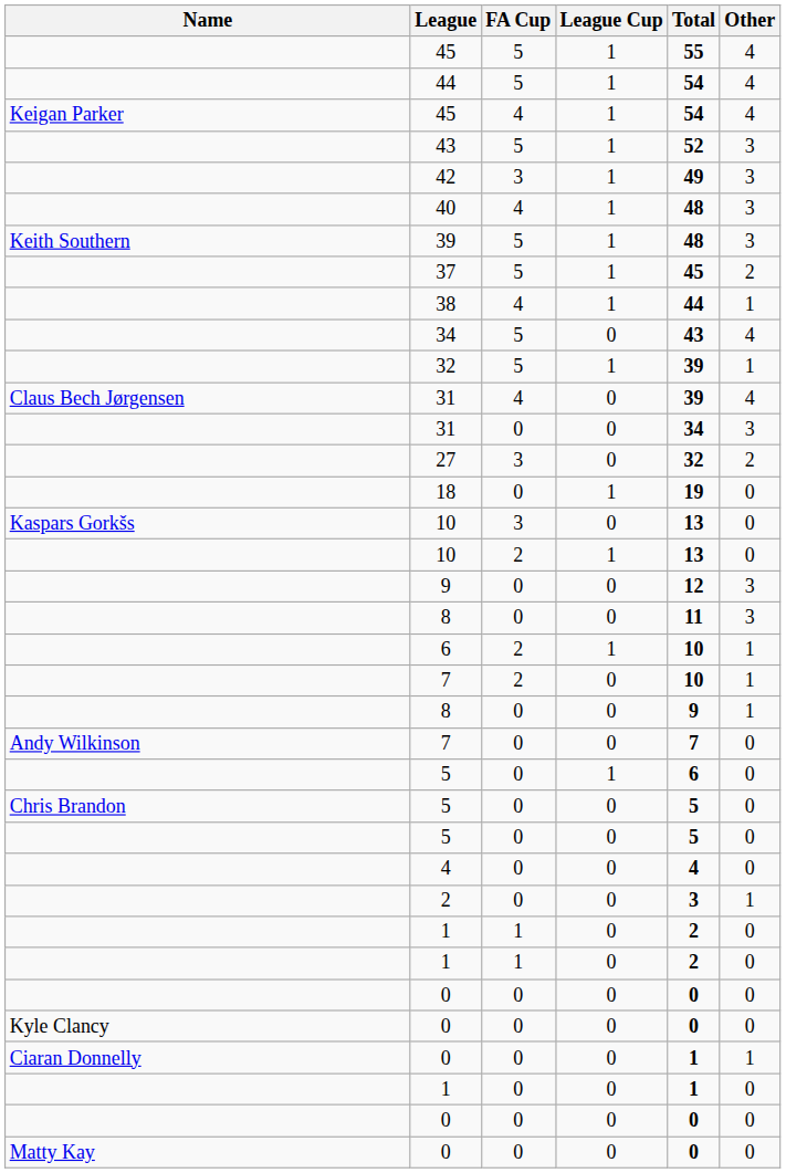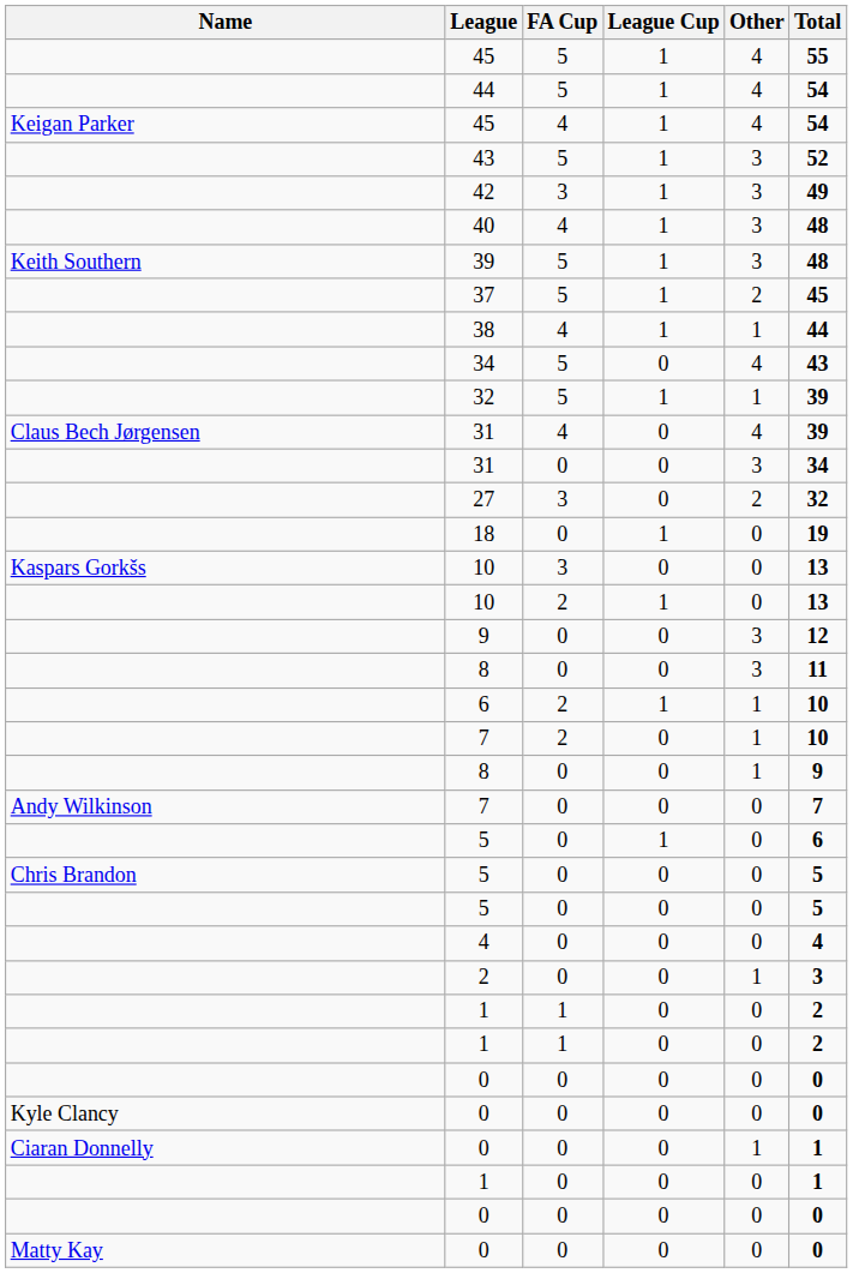 <table class="wikitable sortable" style="text-align: center;">
 <tr>
 <th style="width:20em">Name</th>
 <th>League</th>
 <th>FA Cup</th>
 <th>League Cup</th>
+<th>Other</th>
 <th>Total</th>
-<th>Other</th>
 </tr>
 <tr>
 <td align="left"></td>
 <td>45</td>
 <td>5</td>
 <td>1</td>
+<td>4</td>
 <td><strong>55</strong></td>
-<td>4</td>
 </tr>
 <tr>
 <td align="left"></td>
 <td>44</td>
 <td>5</td>
 <td>1</td>
+<td>4</td>
 <td><strong>54</strong></td>
-<td>4</td>
 </tr>
 <tr>
 <td align="left"><a href='#'>Keigan Parker</a></td>
 <td>45</td>
 <td>4</td>
 <td>1</td>
+<td>4</td>
 <td><strong>54</strong></td>
-<td>4</td>
 </tr>
 <tr>
 <td align="left"></td>
 <td>43</td>
 <td>5</td>
 <td>1</td>
+<td>3</td>
 <td><strong>52</strong></td>
-<td>3</td>
 </tr>
 <tr>
 <td align="left"></td>
 <td>42</td>
 <td>3</td>
 <td>1</td>
+<td>3</td>
 <td><strong>49</strong></td>
-<td>3</td>
 </tr>
 <tr>
 <td align="left"></td>
 <td>40</td>
 <td>4</td>
 <td>1</td>
+<td>3</td>
 <td><strong>48</strong></td>
-<td>3</td>
 </tr>
 <tr>
 <td align="left"><a href='#'>Keith Southern</a></td>
 <td>39</td>
 <td>5</td>
 <td>1</td>
+<td>3</td>
 <td><strong>48</strong></td>
-<td>3</td>
 </tr>
 <tr>
 <td align="left"></td>
 <td>37</td>
 <td>5</td>
 <td>1</td>
+<td>2</td>
 <td><strong>45</strong></td>
-<td>2</td>
 </tr>
 <tr>
 <td align="left"></td>
 <td>38</td>
 <td>4</td>
 <td>1</td>
+<td>1</td>
 <td><strong>44</strong></td>
-<td>1</td>
 </tr>
 <tr>
 <td align="left"></td>
 <td>34</td>
 <td>5</td>
 <td>0</td>
+<td>4</td>
 <td><strong>43</strong></td>
-<td>4</td>
 </tr>
 <tr>
 <td align="left"></td>
 <td>32</td>
 <td>5</td>
 <td>1</td>
+<td>1</td>
 <td><strong>39</strong></td>
-<td>1</td>
 </tr>
 <tr>
 <td align="left"><a href='#'>Claus Bech Jørgensen</a></td>
 <td>31</td>
 <td>4</td>
 <td>0</td>
+<td>4</td>
 <td><strong>39</strong></td>
-<td>4</td>
 </tr>
 <tr>
 <td align="left"></td>
 <td>31</td>
 <td>0</td>
 <td>0</td>
+<td>3</td>
 <td><strong>34</strong></td>
-<td>3</td>
 </tr>
 <tr>
 <td align="left"></td>
 <td>27</td>
 <td>3</td>
 <td>0</td>
+<td>2</td>
 <td><strong>32</strong></td>
-<td>2</td>
 </tr>
 <tr>
 <td align="left"></td>
 <td>18</td>
 <td>0</td>
 <td>1</td>
+<td>0</td>
 <td><strong>19</strong></td>
-<td>0</td>
 </tr>
 <tr>
 <td align="left"><a href='#'>Kaspars Gorkšs</a></td>
 <td>10</td>
 <td>3</td>
 <td>0</td>
+<td>0</td>
 <td><strong>13</strong></td>
-<td>0</td>
 </tr>
 <tr>
 <td align="left"></td>
 <td>10</td>
 <td>2</td>
 <td>1</td>
+<td>0</td>
 <td><strong>13</strong></td>
-<td>0</td>
 </tr>
 <tr>
 <td align="left"></td>
 <td>9</td>
 <td>0</td>
 <td>0</td>
+<td>3</td>
 <td><strong>12</strong></td>
-<td>3</td>
 </tr>
 <tr>
 <td align="left"></td>
 <td>8</td>
 <td>0</td>
 <td>0</td>
+<td>3</td>
 <td><strong>11</strong></td>
-<td>3</td>
 </tr>
 <tr>
 <td align="left"></td>
 <td>6</td>
 <td>2</td>
 <td>1</td>
+<td>1</td>
 <td><strong>10</strong></td>
-<td>1</td>
 </tr>
 <tr>
 <td align="left"></td>
 <td>7</td>
 <td>2</td>
 <td>0</td>
+<td>1</td>
 <td><strong>10</strong></td>
-<td>1</td>
 </tr>
 <tr>
 <td align="left"></td>
 <td>8</td>
 <td>0</td>
 <td>0</td>
+<td>1</td>
 <td><strong>9</strong></td>
-<td>1</td>
 </tr>
 <tr>
 <td align="left"><a href='#'>Andy Wilkinson</a></td>
 <td>7</td>
 <td>0</td>
 <td>0</td>
+<td>0</td>
 <td><strong>7</strong></td>
-<td>0</td>
 </tr>
 <tr>
 <td align="left"></td>
 <td>5</td>
 <td>0</td>
 <td>1</td>
+<td>0</td>
 <td><strong>6</strong></td>
-<td>0</td>
 </tr>
 <tr>
 <td align="left"><a href='#'>Chris Brandon</a></td>
 <td>5</td>
 <td>0</td>
 <td>0</td>
+<td>0</td>
 <td><strong>5</strong></td>
-<td>0</td>
 </tr>
 <tr>
 <td align="left"></td>
 <td>5</td>
 <td>0</td>
 <td>0</td>
+<td>0</td>
 <td><strong>5</strong></td>
-<td>0</td>
 </tr>
 <tr>
 <td align="left"></td>
 <td>4</td>
 <td>0</td>
 <td>0</td>
+<td>0</td>
 <td><strong>4</strong></td>
-<td>0</td>
 </tr>
 <tr>
 <td align="left"></td>
 <td>2</td>
 <td>0</td>
 <td>0</td>
+<td>1</td>
 <td><strong>3</strong></td>
-<td>1</td>
 </tr>
 <tr>
 <td align="left"></td>
 <td>1</td>
 <td>1</td>
 <td>0</td>
+<td>0</td>
 <td><strong>2</strong></td>
-<td>0</td>
 </tr>
 <tr>
 <td align="left"></td>
 <td>1</td>
 <td>1</td>
 <td>0</td>
+<td>0</td>
 <td><strong>2</strong></td>
-<td>0</td>
 </tr>
 <tr>
 <td align="left"></td>
 <td>0</td>
 <td>0</td>
 <td>0</td>
+<td>0</td>
 <td><strong>0</strong></td>
-<td>0</td>
 </tr>
 <tr>
 <td align="left">Kyle Clancy</td>
 <td>0</td>
 <td>0</td>
 <td>0</td>
+<td>0</td>
 <td><strong>0</strong></td>
-<td>0</td>
 </tr>
 <tr>
 <td align="left"><a href='#'>Ciaran Donnelly</a></td>
 <td>0</td>
 <td>0</td>
 <td>0</td>
+<td>1</td>
 <td><strong>1</strong></td>
-<td>1</td>
 </tr>
 <tr>
 <td align="left"></td>
 <td>1</td>
 <td>0</td>
 <td>0</td>
+<td>0</td>
 <td><strong>1</strong></td>
-<td>0</td>
 </tr>
 <tr>
 <td align="left"></td>
 <td>0</td>
 <td>0</td>
 <td>0</td>
+<td>0</td>
 <td><strong>0</strong></td>
-<td>0</td>
 </tr>
 <tr>
 <td align="left"><a href='#'>Matty Kay</a></td>
 <td>0</td>
 <td>0</td>
 <td>0</td>
+<td>0</td>
 <td><strong>0</strong></td>
-<td>0</td>
 </tr>
 </table>
